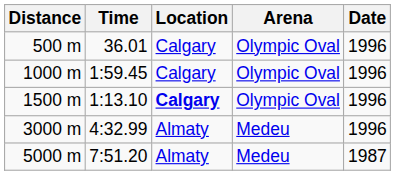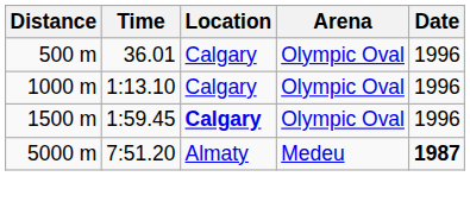 <table class="wikitable">
 <tr>
 <th>Distance</th>
 <th>Time</th>
 <th>Location</th>
 <th>Arena</th>
 <th>Date</th>
 </tr>
 <tr>
 <td align=right>500 m</td>
 <td align=right>36.01</td>
 <td align=left> <a href='#'>Calgary</a></td>
 <td align=left><a href='#'>Olympic Oval</a></td>
 <td align=right>1996</td>
 </tr>
 <tr>
 <td align=right>1000 m</td>
-<td align=right>1:59.45</td>
+<td align=right>1:13.10</td>
 <td align=left> <a href='#'>Calgary</a></td>
 <td align=left><a href='#'>Olympic Oval</a></td>
 <td align=right>1996</td>
 </tr>
 <tr>
 <td align=right>1500 m</td>
-<td align=right>1:13.10</td>
+<td align=right>1:59.45</td>
 <td align=left><strong> <a href='#'>Calgary</a></strong></td>
 <td align=left><a href='#'>Olympic Oval</a></td>
-<td align=right>1996</td>
-</tr>
-<tr>
-<td align=right>3000 m</td>
-<td align=right>4:32.99</td>
-<td align=left> <a href='#'>Almaty</a></td>
-<td align=left><a href='#'>Medeu</a></td>
 <td align=right>1996</td>
 </tr>
 <tr>
 <td align=right>5000 m</td>
 <td align=right>7:51.20</td>
 <td align=left> <a href='#'>Almaty</a></td>
 <td align=left><a href='#'>Medeu</a></td>
-<td align=right>1987</td>
+<td align=right><strong>1987</strong></td>
 </tr>
 </table>
